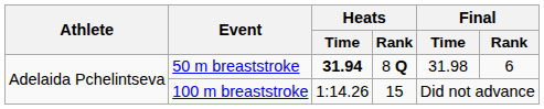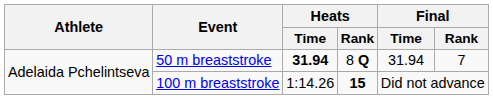 <table class=wikitable style=font-size:90%;text-align:center>
 <tr>
 <th rowspan="2">Athlete</th>
 <th rowspan="2">Event</th>
 <th colspan="2">Heats</th>
 <th colspan="2">Final</th>
 </tr>
 <tr style="font-size:95%">
 <th>Time</th>
 <th>Rank</th>
 <th>Time</th>
 <th>Rank</th>
 </tr>
 <tr>
 <td align=left rowspan=2>Adelaida Pchelintseva</td>
 <td align=left><a href='#'>50 m breaststroke</a></td>
 <td><strong>31.94</strong></td>
 <td>8 <strong>Q</strong></td>
-<td>31.98</td>
-<td>6</td>
+<td>31.94</td>
+<td>7</td>
 </tr>
 <tr>
 <td align=left><a href='#'>100 m breaststroke</a></td>
 <td>1:14.26</td>
-<td>15</td>
+<td><strong>15</strong></td>
 <td colspan=2>Did not advance</td>
 </tr>
 </table>
